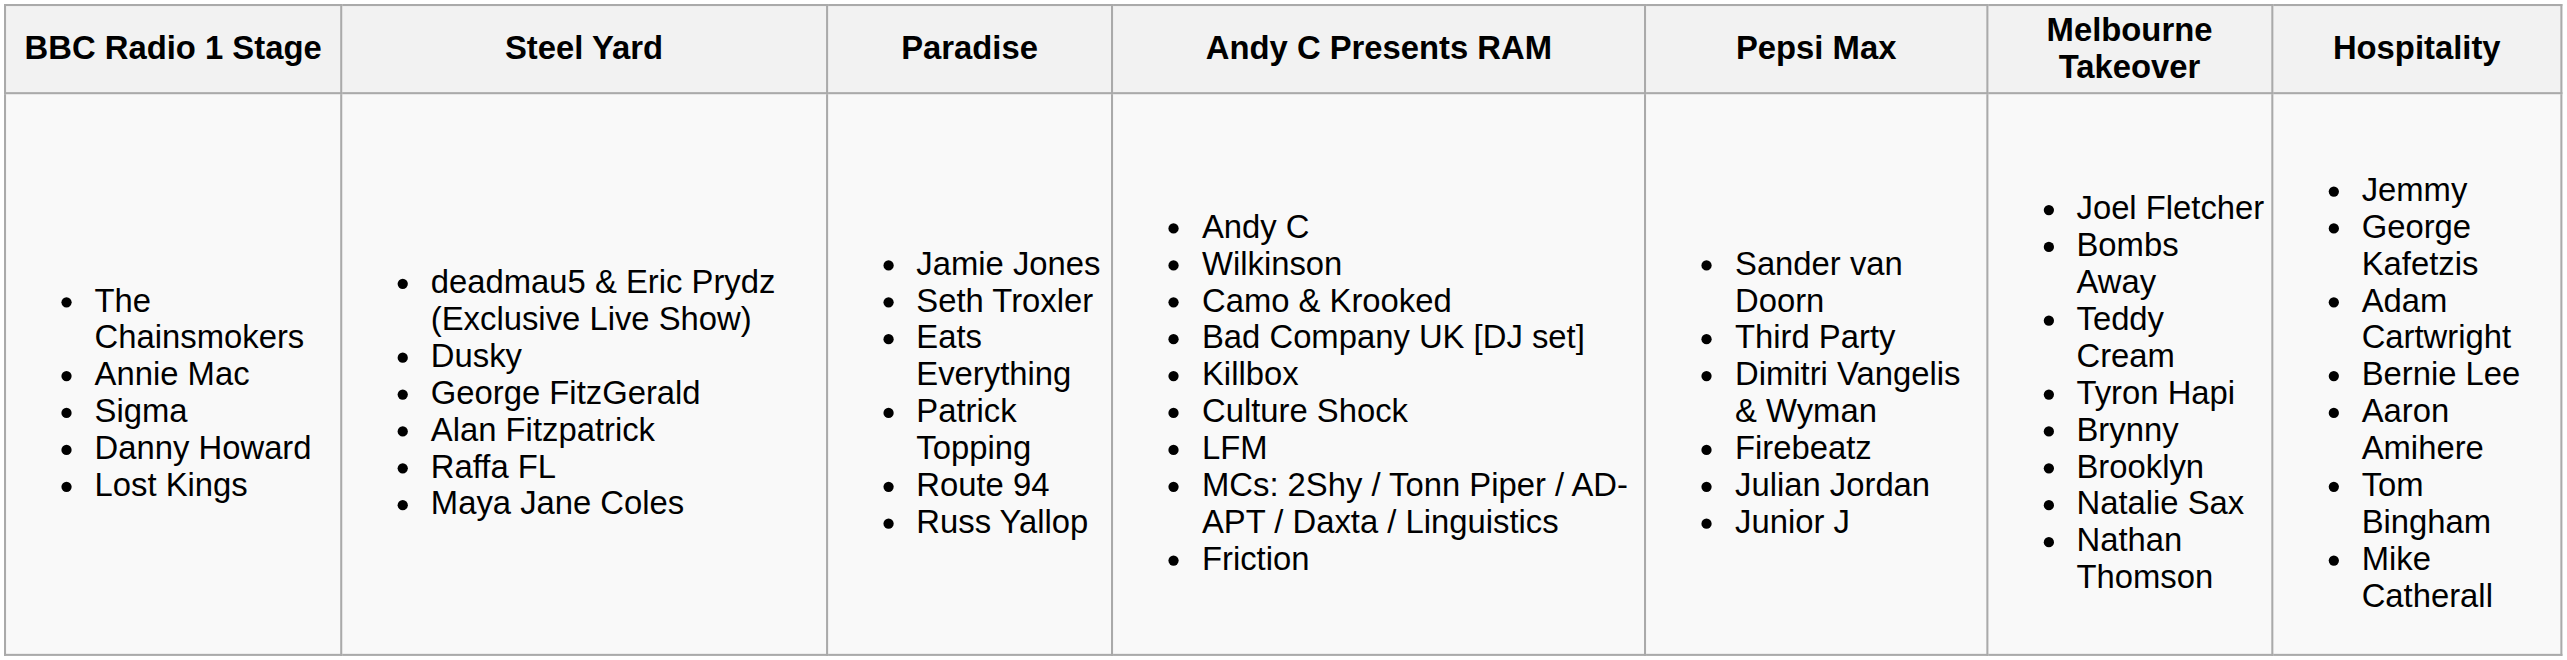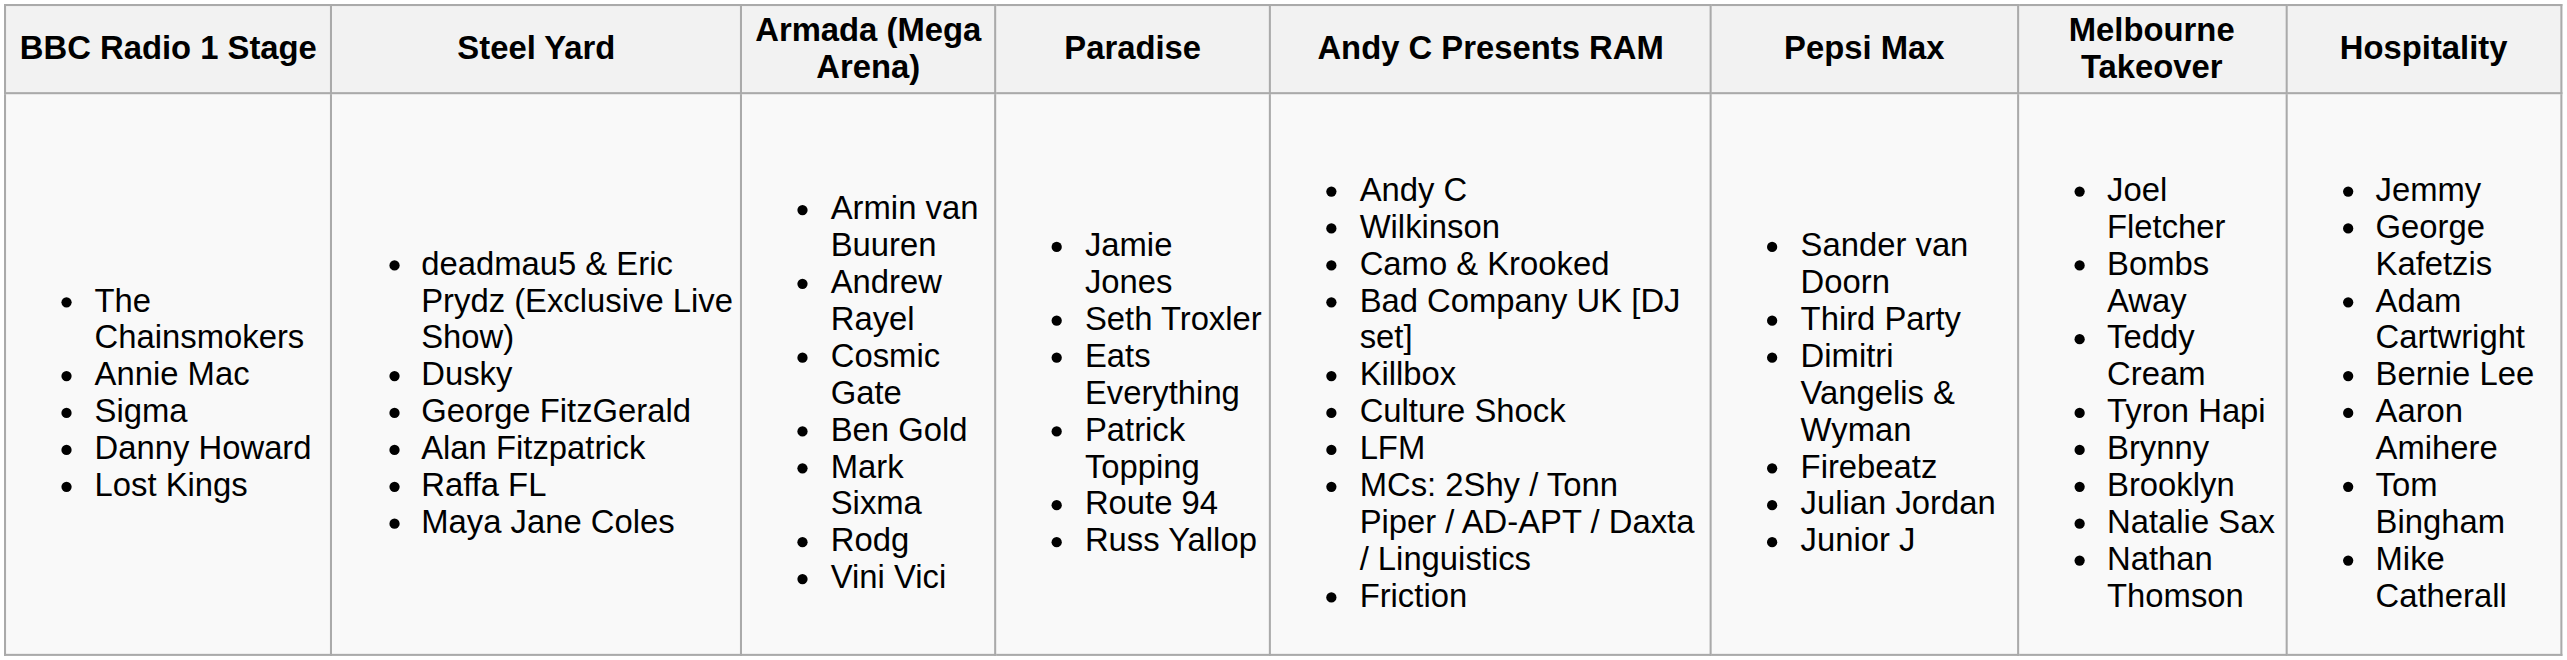 <table class="wikitable">
 <tr>
 <th>BBC Radio 1 Stage</th>
 <th>Steel Yard</th>
+<th>Armada (Mega Arena)</th>
 <th>Paradise</th>
 <th>Andy C Presents RAM</th>
 <th>Pepsi Max</th>
 <th>Melbourne Takeover</th>
 <th>Hospitality</th>
 </tr>
 <tr>
 <td><br><ul><li>The Chainsmokers</li><li>Annie Mac</li><li>Sigma</li><li>Danny Howard</li><li>Lost Kings</li></ul></td>
 <td><br><ul><li>deadmau5 & Eric Prydz (Exclusive Live Show)</li><li>Dusky</li><li>George FitzGerald</li><li>Alan Fitzpatrick</li><li>Raffa FL</li><li>Maya Jane Coles</li></ul></td>
+<td><br><ul><li>Armin van Buuren</li><li>Andrew Rayel</li><li>Cosmic Gate</li><li>Ben Gold</li><li>Mark Sixma</li><li>Rodg</li><li>Vini Vici</li></ul></td>
 <td><br><ul><li>Jamie Jones</li><li>Seth Troxler</li><li>Eats Everything</li><li>Patrick Topping</li><li>Route 94</li><li>Russ Yallop</li></ul></td>
 <td><br><ul><li>Andy C</li><li>Wilkinson</li><li>Camo & Krooked</li><li>Bad Company UK [DJ set]</li><li>Killbox</li><li>Culture Shock</li><li>LFM</li><li>MCs: 2Shy / Tonn Piper / AD-APT / Daxta / Linguistics</li><li>Friction</li></ul></td>
 <td><br><ul><li>Sander van Doorn</li><li>Third Party</li><li>Dimitri Vangelis & Wyman</li><li>Firebeatz</li><li>Julian Jordan</li><li>Junior J</li></ul></td>
 <td><br><ul><li>Joel Fletcher</li><li>Bombs Away</li><li>Teddy Cream</li><li>Tyron Hapi</li><li>Brynny</li><li>Brooklyn</li><li>Natalie Sax</li><li>Nathan Thomson</li></ul></td>
 <td><br><ul><li>Jemmy</li><li>George Kafetzis</li><li>Adam Cartwright</li><li>Bernie Lee</li><li>Aaron Amihere</li><li>Tom Bingham</li><li>Mike Catherall</li></ul></td>
 </tr>
 </table>
